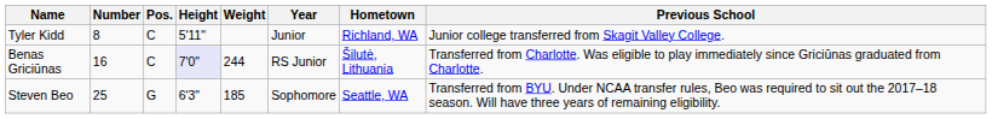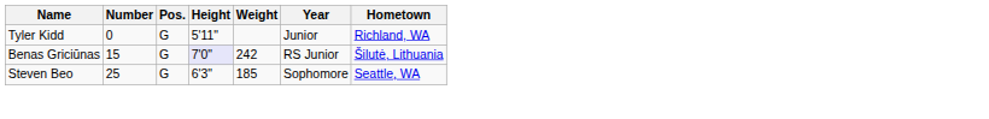 <table class="wikitable sortable" border="1">
 <tr>
 <th>Name</th>
 <th>Number</th>
 <th>Pos.</th>
 <th>Height</th>
 <th>Weight</th>
 <th>Year</th>
 <th>Hometown</th>
-<th class="unsortable">Previous School</th>
 </tr>
 <tr>
 <td>Tyler Kidd</td>
-<td>8</td>
-<td>C</td>
+<td>0</td>
+<td>G</td>
 <td>5'11"</td>
 <td></td>
 <td>Junior</td>
 <td><a href='#'>Richland, WA</a></td>
-<td>Junior college transferred from <a href='#'>Skagit Valley College</a>.</td>
 </tr>
 <tr>
 <td>Benas Griciūnas</td>
-<td>16</td>
-<td>C</td>
+<td>15</td>
+<td>G</td>
 <td style="background: lavender;">7'0"</td>
-<td>244</td>
+<td>242</td>
 <td>RS Junior</td>
 <td><a href='#'>Šilutė, Lithuania</a></td>
-<td>Transferred from <a href='#'>Charlotte</a>. Was eligible to play immediately since Griciūnas graduated from <a href='#'>Charlotte</a>.</td>
 </tr>
 <tr>
 <td>Steven Beo</td>
 <td>25</td>
 <td>G</td>
 <td>6'3"</td>
 <td>185</td>
 <td>Sophomore</td>
 <td><a href='#'>Seattle, WA</a></td>
-<td>Transferred from <a href='#'>BYU</a>. Under NCAA transfer rules, Beo was required to sit out the 2017–18 season. Will have three years of remaining eligibility.</td>
 </tr>
 </table>
